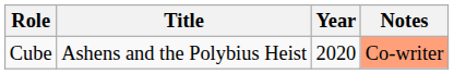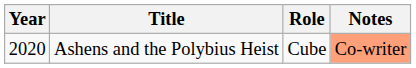 <table class="wikitable">
 <tr>
+<th>Year</th>
+<th>Title</th>
 <th>Role</th>
-<th>Title</th>
-<th>Year</th>
 <th>Notes</th>
 </tr>
 <tr>
+<td>2020</td>
+<td>Ashens and the Polybius Heist</td>
 <td>Cube</td>
-<td>Ashens and the Polybius Heist</td>
-<td>2020</td>
 <td style="background: lightsalmon;">Co-writer</td>
 </tr>
 </table>
